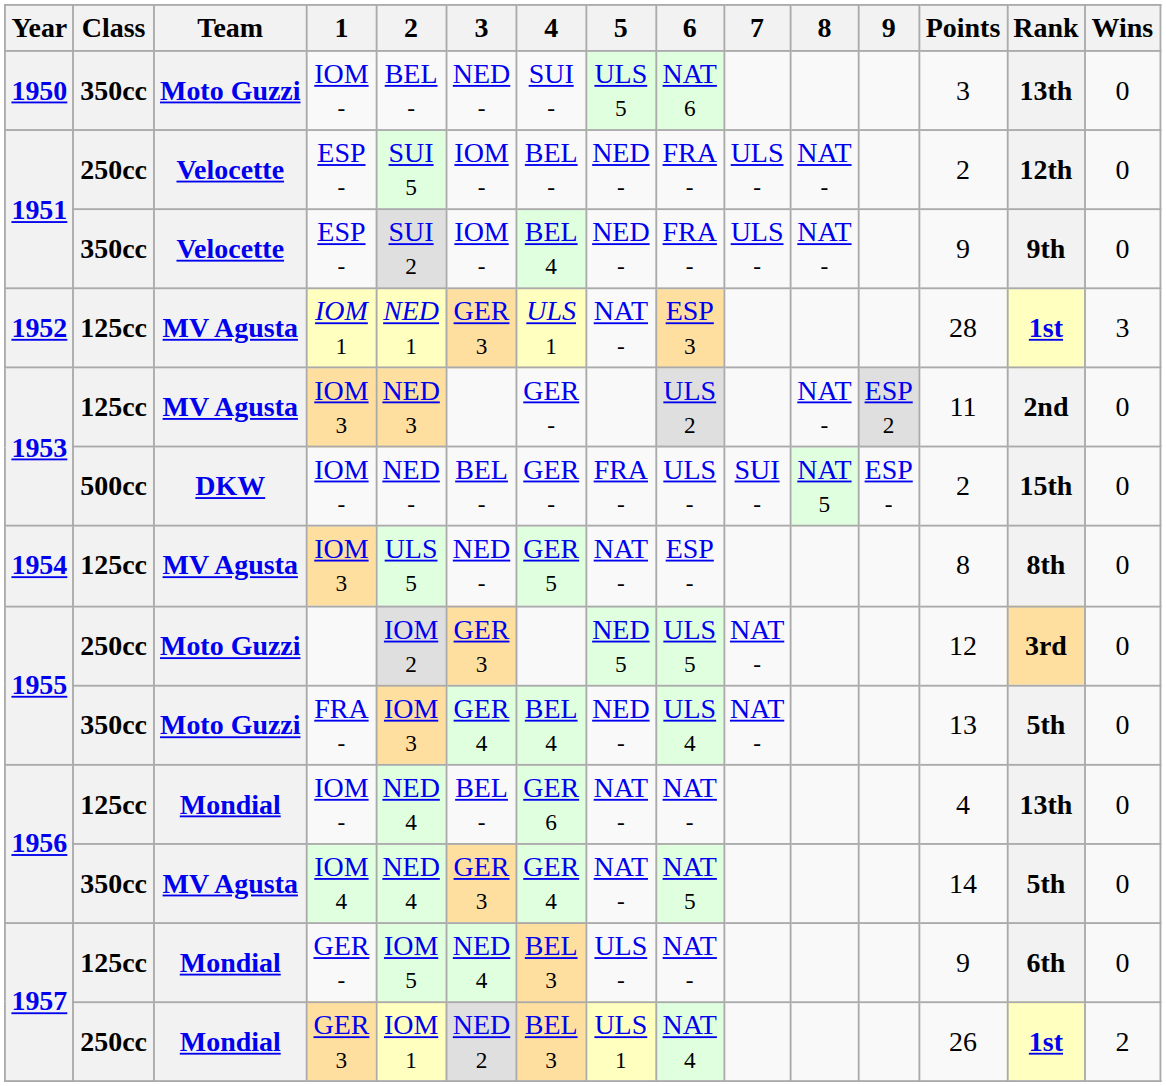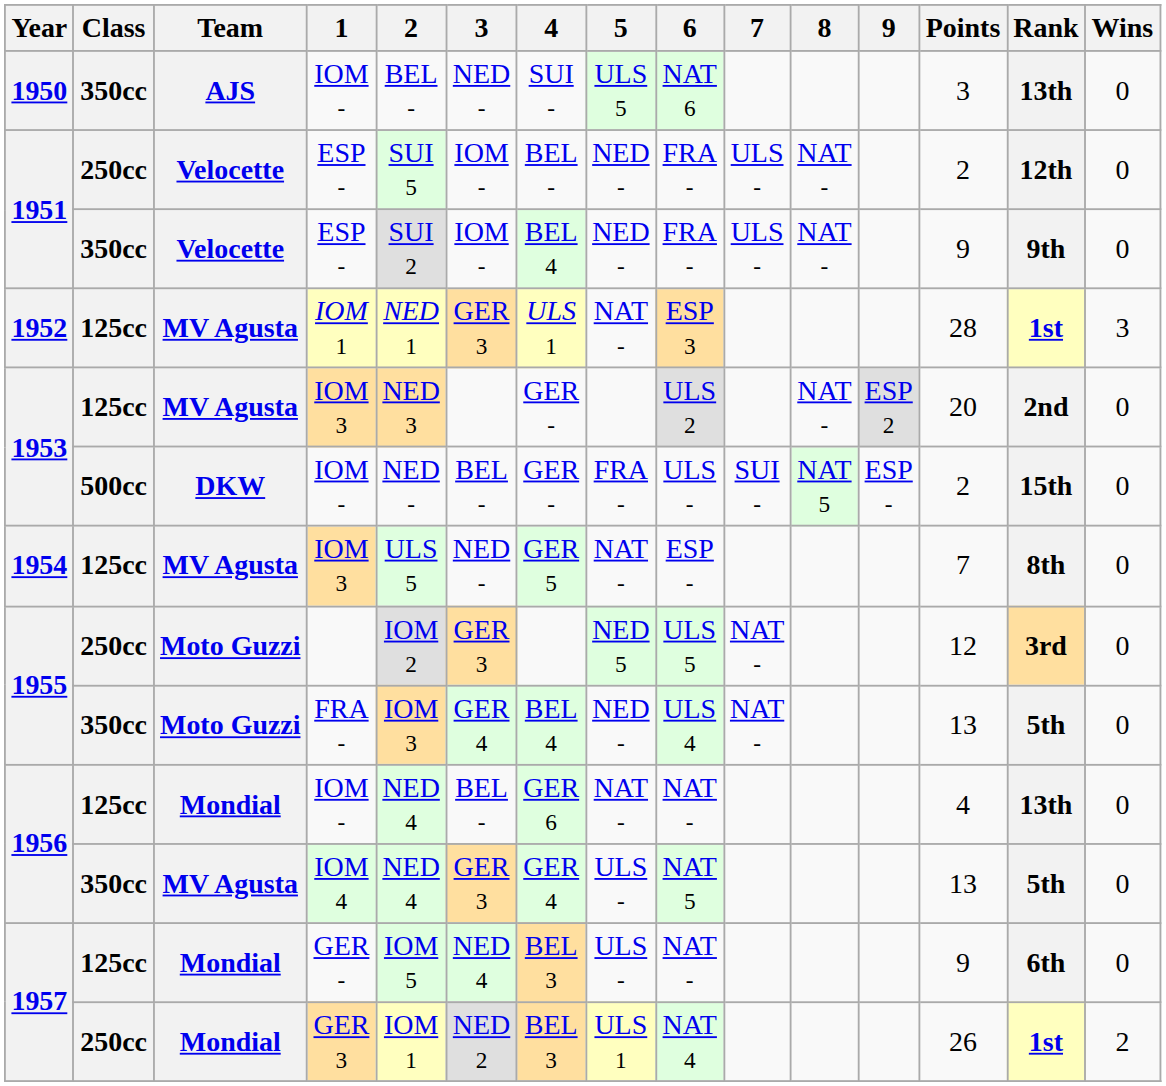 <table class="wikitable" style="text-align:center; font-size:95%">
 <tr>
 <th>Year</th>
 <th>Class</th>
 <th>Team</th>
 <th>1</th>
 <th>2</th>
 <th>3</th>
 <th>4</th>
 <th>5</th>
 <th>6</th>
 <th>7</th>
 <th>8</th>
 <th>9</th>
 <th>Points</th>
 <th>Rank</th>
 <th>Wins</th>
 </tr>
 <tr>
 <th><a href='#'>1950</a></th>
 <th>350cc</th>
-<th><a href='#'>Moto Guzzi</a></th>
+<th><a href='#'>AJS</a></th>
 <td><a href='#'>IOM</a><br><small>-</small></td>
 <td><a href='#'>BEL</a><br><small>-</small></td>
 <td><a href='#'>NED</a><br><small>-</small></td>
 <td><a href='#'>SUI</a><br><small>-</small></td>
 <td style="background:#DFFFDF;"><a href='#'>ULS</a><br><small>5</small></td>
 <td style="background:#DFFFDF;"><a href='#'>NAT</a><br><small>6</small></td>
 <td></td>
 <td></td>
 <td></td>
 <td>3</td>
 <th>13th</th>
 <td>0</td>
 </tr>
 <tr>
 <th rowspan=2><a href='#'>1951</a></th>
 <th>250cc</th>
 <th><a href='#'>Velocette</a></th>
 <td><a href='#'>ESP</a><br><small>-</small></td>
 <td style="background:#DFFFDF;"><a href='#'>SUI</a><br><small>5</small></td>
 <td><a href='#'>IOM</a><br><small>-</small></td>
 <td><a href='#'>BEL</a><br><small>-</small></td>
 <td><a href='#'>NED</a><br><small>-</small></td>
 <td><a href='#'>FRA</a><br><small>-</small></td>
 <td><a href='#'>ULS</a><br><small>-</small></td>
 <td><a href='#'>NAT</a><br><small>-</small></td>
 <td></td>
 <td>2</td>
 <th>12th</th>
 <td>0</td>
 </tr>
 <tr>
 <th>350cc</th>
 <th><a href='#'>Velocette</a></th>
 <td><a href='#'>ESP</a><br><small>-</small></td>
 <td style="background:#DFDFDF;"><a href='#'>SUI</a><br><small>2</small></td>
 <td><a href='#'>IOM</a><br><small>-</small></td>
 <td style="background:#DFFFDF;"><a href='#'>BEL</a><br><small>4</small></td>
 <td><a href='#'>NED</a><br><small>-</small></td>
 <td><a href='#'>FRA</a><br><small>-</small></td>
 <td><a href='#'>ULS</a><br><small>-</small></td>
 <td><a href='#'>NAT</a><br><small>-</small></td>
 <td></td>
 <td>9</td>
 <th>9th</th>
 <td>0</td>
 </tr>
 <tr>
 <th><a href='#'>1952</a></th>
 <th>125cc</th>
 <th><a href='#'>MV Agusta</a></th>
 <td style="background:#FFFFBF;"><em><a href='#'>IOM</a></em><br><small>1</small></td>
 <td style="background:#FFFFBF;"><em><a href='#'>NED</a></em><br><small>1</small></td>
 <td style="background:#FFDF9F;"><a href='#'>GER</a><br><small>3</small></td>
 <td style="background:#FFFFBF;"><em><a href='#'>ULS</a></em><br><small>1</small></td>
 <td><a href='#'>NAT</a><br><small>-</small></td>
 <td style="background:#FFDF9F;"><a href='#'>ESP</a><br><small>3</small></td>
 <td></td>
 <td></td>
 <td></td>
 <td>28</td>
 <td style="background:#FFFFBF;"><strong><a href='#'>1st</a></strong></td>
 <td>3</td>
 </tr>
 <tr>
 <th rowspan=2><a href='#'>1953</a></th>
 <th>125cc</th>
 <th><a href='#'>MV Agusta</a></th>
 <td style="background:#FFDF9F;"><a href='#'>IOM</a><br><small>3</small></td>
 <td style="background:#FFDF9F;"><a href='#'>NED</a><br><small>3</small></td>
 <td></td>
 <td><a href='#'>GER</a><br><small>-</small></td>
 <td></td>
 <td style="background:#DFDFDF;"><a href='#'>ULS</a><br><small>2</small></td>
 <td></td>
 <td><a href='#'>NAT</a><br><small>-</small></td>
 <td style="background:#DFDFDF;"><a href='#'>ESP</a><br><small>2</small></td>
-<td>11</td>
+<td>20</td>
 <th>2nd</th>
 <td>0</td>
 </tr>
 <tr>
 <th>500cc</th>
 <th><a href='#'>DKW</a></th>
 <td><a href='#'>IOM</a><br><small>-</small></td>
 <td><a href='#'>NED</a><br><small>-</small></td>
 <td><a href='#'>BEL</a><br><small>-</small></td>
 <td><a href='#'>GER</a><br><small>-</small></td>
 <td><a href='#'>FRA</a><br><small>-</small></td>
 <td><a href='#'>ULS</a><br><small>-</small></td>
 <td><a href='#'>SUI</a><br><small>-</small></td>
 <td style="background:#DFFFDF;"><a href='#'>NAT</a><br><small>5</small></td>
 <td><a href='#'>ESP</a><br><small>-</small></td>
 <td>2</td>
 <th>15th</th>
 <td>0</td>
 </tr>
 <tr>
 <th><a href='#'>1954</a></th>
 <th>125cc</th>
 <th><a href='#'>MV Agusta</a></th>
 <td style="background:#FFDF9F;"><a href='#'>IOM</a><br><small>3</small></td>
 <td style="background:#DFFFDF;"><a href='#'>ULS</a><br><small>5</small></td>
 <td><a href='#'>NED</a><br><small>-</small></td>
 <td style="background:#DFFFDF;"><a href='#'>GER</a><br><small>5</small></td>
 <td><a href='#'>NAT</a><br><small>-</small></td>
 <td><a href='#'>ESP</a><br><small>-</small></td>
 <td></td>
 <td></td>
 <td></td>
-<td>8</td>
+<td>7</td>
 <th>8th</th>
 <td>0</td>
 </tr>
 <tr>
 <th rowspan=2><a href='#'>1955</a></th>
 <th>250cc</th>
 <th><a href='#'>Moto Guzzi</a></th>
 <td></td>
 <td style="background:#DFDFDF;"><a href='#'>IOM</a><br><small>2</small></td>
 <td style="background:#FFDF9F;"><a href='#'>GER</a><br><small>3</small></td>
 <td></td>
 <td style="background:#DFFFDF;"><a href='#'>NED</a><br><small>5</small></td>
 <td style="background:#DFFFDF;"><a href='#'>ULS</a><br><small>5</small></td>
 <td><a href='#'>NAT</a><br><small>-</small></td>
 <td></td>
 <td></td>
 <td>12</td>
 <td style="background:#FFDF9F;"><strong>3rd</strong></td>
 <td>0</td>
 </tr>
 <tr>
 <th>350cc</th>
 <th><a href='#'>Moto Guzzi</a></th>
 <td><a href='#'>FRA</a><br><small>-</small></td>
 <td style="background:#FFDF9F;"><a href='#'>IOM</a><br><small>3</small></td>
 <td style="background:#DFFFDF;"><a href='#'>GER</a><br><small>4</small></td>
 <td style="background:#DFFFDF;"><a href='#'>BEL</a><br><small>4</small></td>
 <td><a href='#'>NED</a><br><small>-</small></td>
 <td style="background:#DFFFDF;"><a href='#'>ULS</a><br><small>4</small></td>
 <td><a href='#'>NAT</a><br><small>-</small></td>
 <td></td>
 <td></td>
 <td>13</td>
 <th>5th</th>
 <td>0</td>
 </tr>
 <tr>
 <th rowspan=2><a href='#'>1956</a></th>
 <th>125cc</th>
 <th><a href='#'>Mondial</a></th>
 <td><a href='#'>IOM</a><br><small>-</small></td>
 <td style="background:#DFFFDF;"><a href='#'>NED</a><br><small>4</small></td>
 <td><a href='#'>BEL</a><br><small>-</small></td>
 <td style="background:#DFFFDF;"><a href='#'>GER</a><br><small>6</small></td>
 <td><a href='#'>NAT</a><br><small>-</small></td>
 <td><a href='#'>NAT</a><br><small>-</small></td>
 <td></td>
 <td></td>
 <td></td>
 <td>4</td>
 <th>13th</th>
 <td>0</td>
 </tr>
 <tr>
 <th>350cc</th>
 <th><a href='#'>MV Agusta</a></th>
 <td style="background:#DFFFDF;"><a href='#'>IOM</a><br><small>4</small></td>
 <td style="background:#DFFFDF;"><a href='#'>NED</a><br><small>4</small></td>
 <td style="background:#FFDF9F;"><a href='#'>GER</a><br><small>3</small></td>
 <td style="background:#DFFFDF;"><a href='#'>GER</a><br><small>4</small></td>
-<td><a href='#'>NAT</a><br><small>-</small></td>
+<td><a href='#'>ULS</a><br><small>-</small></td>
 <td style="background:#DFFFDF;"><a href='#'>NAT</a><br><small>5</small></td>
 <td></td>
 <td></td>
 <td></td>
-<td>14</td>
+<td>13</td>
 <th>5th</th>
 <td>0</td>
 </tr>
 <tr>
 <th rowspan=2><a href='#'>1957</a></th>
 <th>125cc</th>
 <th><a href='#'>Mondial</a></th>
 <td><a href='#'>GER</a><br><small>-</small></td>
 <td style="background:#DFFFDF;"><a href='#'>IOM</a><br><small>5</small></td>
 <td style="background:#DFFFDF;"><a href='#'>NED</a><br><small>4</small></td>
 <td style="background:#FFDF9F;"><a href='#'>BEL</a><br><small>3</small></td>
 <td><a href='#'>ULS</a><br><small>-</small></td>
 <td><a href='#'>NAT</a><br><small>-</small></td>
 <td></td>
 <td></td>
 <td></td>
 <td>9</td>
 <th>6th</th>
 <td>0</td>
 </tr>
 <tr>
 <th>250cc</th>
 <th><a href='#'>Mondial</a></th>
 <td style="background:#FFDF9F;"><a href='#'>GER</a><br><small>3</small></td>
 <td style="background:#FFFFBF;"><a href='#'>IOM</a><br><small>1</small></td>
 <td style="background:#DFDFDF;"><a href='#'>NED</a><br><small>2</small></td>
 <td style="background:#FFDF9F;"><a href='#'>BEL</a><br><small>3</small></td>
 <td style="background:#FFFFBF;"><a href='#'>ULS</a><br><small>1</small></td>
 <td style="background:#DFFFDF;"><a href='#'>NAT</a><br><small>4</small></td>
 <td></td>
 <td></td>
 <td></td>
 <td>26</td>
 <td style="background:#FFFFBF;"><strong><a href='#'>1st</a></strong></td>
 <td>2</td>
 </tr>
 <tr>
 </tr>
 </table>
